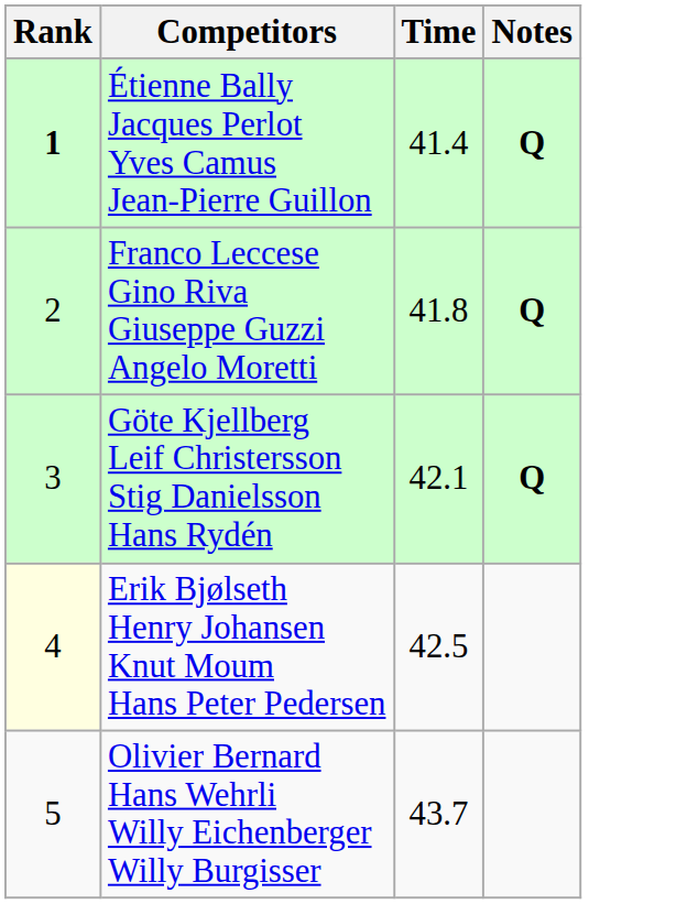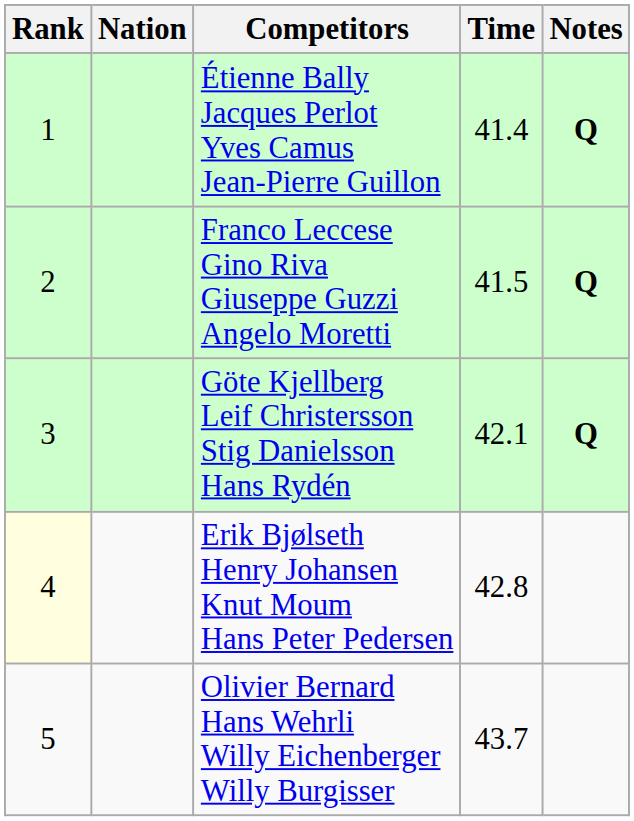 <table class="wikitable sortable" style="text-align:center">
 <tr>
 <th>Rank</th>
+<th>Nation</th>
 <th>Competitors</th>
 <th>Time</th>
 <th>Notes</th>
 </tr>
 <tr bgcolor=ccffcc>
-<td><strong>1</strong></td>
+<td>1</td>
+<td align=left></td>
 <td align=left><a href='#'>Étienne Bally</a><br><a href='#'>Jacques Perlot</a><br><a href='#'>Yves Camus</a><br><a href='#'>Jean-Pierre Guillon</a></td>
 <td>41.4</td>
 <td><strong>Q</strong></td>
 </tr>
 <tr bgcolor=ccffcc>
 <td>2</td>
+<td align=left></td>
 <td align=left><a href='#'>Franco Leccese</a><br><a href='#'>Gino Riva</a><br><a href='#'>Giuseppe Guzzi</a><br><a href='#'>Angelo Moretti</a></td>
-<td>41.8</td>
+<td>41.5</td>
 <td><strong>Q</strong></td>
 </tr>
 <tr bgcolor=ccffcc>
 <td>3</td>
+<td align=left></td>
 <td align=left><a href='#'>Göte Kjellberg</a><br><a href='#'>Leif Christersson</a><br><a href='#'>Stig Danielsson</a><br><a href='#'>Hans Rydén</a></td>
 <td>42.1</td>
 <td><strong>Q</strong></td>
 </tr>
 <tr>
 <td style="background: lightyellow;">4</td>
+<td align=left></td>
 <td align=left><a href='#'>Erik Bjølseth</a><br><a href='#'>Henry Johansen</a><br><a href='#'>Knut Moum</a><br><a href='#'>Hans Peter Pedersen</a></td>
-<td>42.5</td>
+<td>42.8</td>
 <td></td>
 </tr>
 <tr>
 <td>5</td>
+<td align=left></td>
 <td align=left><a href='#'>Olivier Bernard</a><br><a href='#'>Hans Wehrli</a><br><a href='#'>Willy Eichenberger</a><br><a href='#'>Willy Burgisser</a></td>
 <td>43.7</td>
 <td></td>
 </tr>
 </table>
